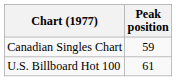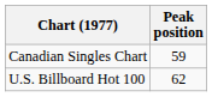 <table class="wikitable sortable">
 <tr>
 <th>Chart (1977)</th>
 <th>Peak<br>position</th>
 </tr>
 <tr>
 <td align="left">Canadian Singles Chart</td>
 <td style="text-align:center;">59</td>
 </tr>
 <tr>
 <td align="left">U.S. Billboard Hot 100</td>
-<td style="text-align:center;">61</td>
+<td style="text-align:center;">62</td>
 </tr>
 </table>
